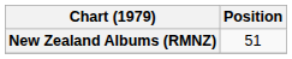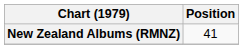 <table class="wikitable plainrowheaders" style="text-align:center">
 <tr>
 <th scope="col">Chart (1979)</th>
 <th scope="col">Position</th>
 </tr>
 <tr>
 <th scope="row">New Zealand Albums (RMNZ)</th>
-<td>51</td>
+<td>41</td>
 </tr>
 <tr>
 </tr>
 </table>
